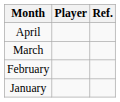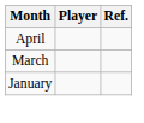 <table class="wikitable sortable alternance" style="text-align:center">
 <tr>
 <th>Month</th>
 <th>Player</th>
 <th>Ref.</th>
 </tr>
 <tr>
 <td>April</td>
 <td></td>
 <td></td>
 </tr>
 <tr>
 <td>March</td>
 <td></td>
 <td></td>
 </tr>
 <tr>
-<td>February</td>
-<td></td>
-<td></td>
-</tr>
-<tr>
 <td>January</td>
 <td></td>
 </tr>
 </table>
